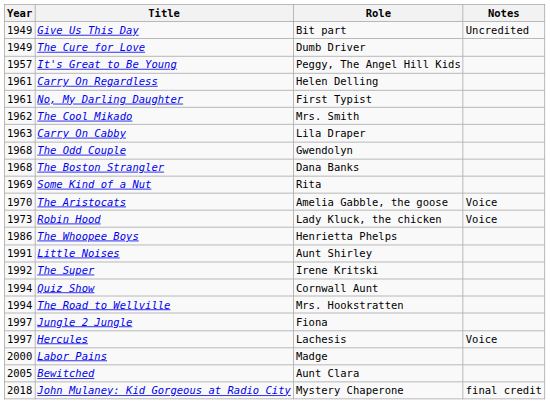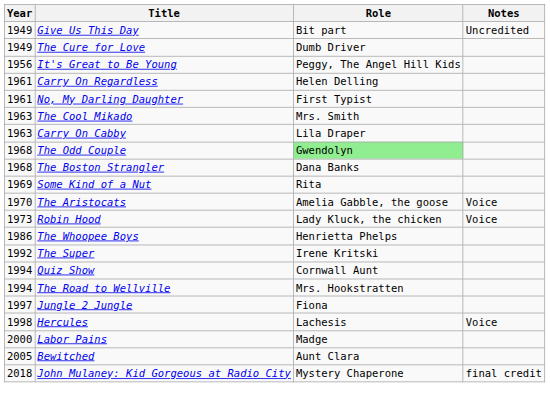 <table class="wikitable sortable">
 <tr>
 <th>Year</th>
 <th>Title</th>
 <th>Role</th>
 <th>Notes</th>
 </tr>
 <tr>
 <td>1949</td>
 <td><em><a href='#'>Give Us This Day</a></em></td>
 <td>Bit part</td>
 <td>Uncredited</td>
 </tr>
 <tr>
 <td>1949</td>
 <td><em><a href='#'>The Cure for Love</a></em></td>
 <td>Dumb Driver</td>
 <td></td>
 </tr>
 <tr>
-<td>1957</td>
+<td>1956</td>
 <td><em><a href='#'>It's Great to Be Young</a></em></td>
 <td>Peggy, The Angel Hill Kids</td>
 <td></td>
 </tr>
 <tr>
 <td>1961</td>
 <td><em><a href='#'>Carry On Regardless</a></em></td>
 <td>Helen Delling</td>
 <td></td>
 </tr>
 <tr>
 <td>1961</td>
 <td><em><a href='#'>No, My Darling Daughter</a></em></td>
 <td>First Typist</td>
 <td></td>
 </tr>
 <tr>
-<td>1962</td>
+<td>1963</td>
 <td><em><a href='#'>The Cool Mikado</a></em></td>
 <td>Mrs. Smith</td>
 <td></td>
 </tr>
 <tr>
 <td>1963</td>
 <td><em><a href='#'>Carry On Cabby</a></em></td>
 <td>Lila Draper</td>
 <td></td>
 </tr>
 <tr>
 <td>1968</td>
 <td><em><a href='#'>The Odd Couple</a></em></td>
-<td>Gwendolyn</td>
+<td style="background: lightgreen;">Gwendolyn</td>
 <td></td>
 </tr>
 <tr>
 <td>1968</td>
 <td><em><a href='#'>The Boston Strangler</a></em></td>
 <td>Dana Banks</td>
 <td></td>
 </tr>
 <tr>
 <td>1969</td>
 <td><em><a href='#'>Some Kind of a Nut</a></em></td>
 <td>Rita</td>
 <td></td>
 </tr>
 <tr>
 <td>1970</td>
 <td><em><a href='#'>The Aristocats</a></em></td>
 <td>Amelia Gabble, the goose</td>
 <td>Voice</td>
 </tr>
 <tr>
 <td>1973</td>
 <td><em><a href='#'>Robin Hood</a></em></td>
 <td>Lady Kluck, the chicken</td>
 <td>Voice</td>
 </tr>
 <tr>
 <td>1986</td>
 <td><em><a href='#'>The Whoopee Boys</a></em></td>
 <td>Henrietta Phelps</td>
 <td></td>
 </tr>
 <tr>
-<td>1991</td>
-<td><em><a href='#'>Little Noises</a></em></td>
-<td>Aunt Shirley</td>
-<td></td>
-</tr>
-<tr>
 <td>1992</td>
 <td><em><a href='#'>The Super</a></em></td>
 <td>Irene Kritski</td>
 <td></td>
 </tr>
 <tr>
 <td>1994</td>
 <td><em><a href='#'>Quiz Show</a></em></td>
 <td>Cornwall Aunt</td>
 <td></td>
 </tr>
 <tr>
 <td>1994</td>
 <td><em><a href='#'>The Road to Wellville</a></em></td>
 <td>Mrs. Hookstratten</td>
 <td></td>
 </tr>
 <tr>
 <td>1997</td>
 <td><em><a href='#'>Jungle 2 Jungle</a></em></td>
 <td>Fiona</td>
 <td></td>
 </tr>
 <tr>
-<td>1997</td>
+<td>1998</td>
 <td><em><a href='#'>Hercules</a></em></td>
 <td>Lachesis</td>
 <td>Voice</td>
 </tr>
 <tr>
 <td>2000</td>
 <td><em><a href='#'>Labor Pains</a></em></td>
 <td>Madge</td>
 <td></td>
 </tr>
 <tr>
 <td>2005</td>
 <td><em><a href='#'>Bewitched</a></em></td>
 <td>Aunt Clara</td>
 <td></td>
 </tr>
 <tr>
 <td>2018</td>
 <td><em><a href='#'>John Mulaney: Kid Gorgeous at Radio City</a></em></td>
 <td>Mystery Chaperone</td>
 <td>final credit</td>
 </tr>
 </table>
